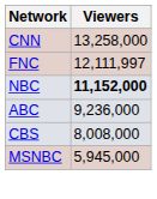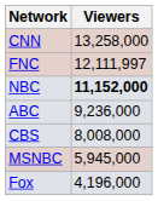 <table class="wikitable">
 <tr>
 <th>Network</th>
 <th>Viewers</th>
 </tr>
 <tr style="background:#e5d1cb;">
 <td><a href='#'>CNN</a></td>
 <td>13,258,000</td>
 </tr>
 <tr style="background:#e5d1cb;">
 <td><a href='#'>FNC</a></td>
 <td>12,111,997</td>
 </tr>
 <tr style="background:#dfe2e9;">
 <td><a href='#'>NBC</a></td>
 <td><strong>11,152,000</strong></td>
 </tr>
 <tr style="background:#dfe2e9;">
 <td><a href='#'>ABC</a></td>
 <td>9,236,000</td>
 </tr>
 <tr style="background:#dfe2e9;">
 <td><a href='#'>CBS</a></td>
 <td>8,008,000</td>
 </tr>
 <tr style="background:#e5d1cb;">
 <td><a href='#'>MSNBC</a></td>
 <td>5,945,000</td>
 </tr>
+<tr style="background:#dfe2e9;">
+<td><a href='#'>Fox</a></td>
+<td>4,196,000</td>
+</tr>
 </table>
